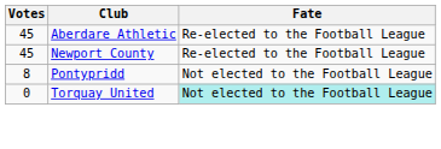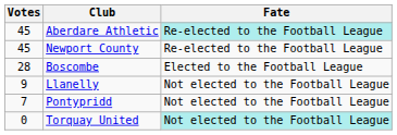 <table class="wikitable" style="font-size:95%;">
 <tr>
 <th>Votes</th>
 <th>Club</th>
 <th>Fate</th>
 </tr>
 <tr>
 <td align="center">45</td>
 <td><a href='#'>Aberdare Athletic</a></td>
-<td>Re-elected to the Football League</td>
+<td style="background: paleturquoise;">Re-elected to the Football League</td>
 </tr>
 <tr>
 <td align="center">45</td>
 <td><a href='#'>Newport County</a></td>
 <td>Re-elected to the Football League</td>
 </tr>
 <tr>
-<td align="center">8</td>
+<td align="center">28</td>
+<td><a href='#'>Boscombe</a></td>
+<td>Elected to the Football League</td>
+</tr>
+<tr>
+<td align="center">9</td>
+<td><a href='#'>Llanelly</a></td>
+<td>Not elected to the Football League</td>
+</tr>
+<tr>
+<td align="center">7</td>
 <td><a href='#'>Pontypridd</a></td>
 <td>Not elected to the Football League</td>
 </tr>
 <tr>
 <td align="center">0</td>
 <td><a href='#'>Torquay United</a></td>
 <td style="background: paleturquoise;">Not elected to the Football League</td>
 </tr>
 </table>
